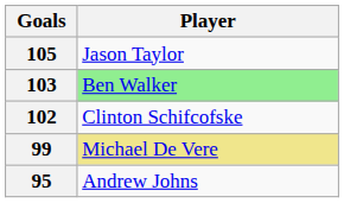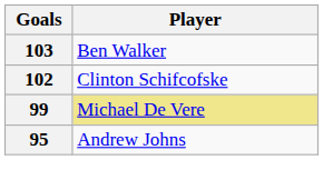 <table class="wikitable" style="text-align:left;">
 <tr>
 <th width=50>Goals</th>
 <th width=200>Player</th>
 </tr>
 <tr>
-<th>105</th>
-<td> <a href='#'>Jason Taylor</a></td>
-</tr>
-<tr>
 <th>103</th>
-<td style="background: lightgreen;"> <a href='#'>Ben Walker</a></td>
+<td> <a href='#'>Ben Walker</a></td>
 </tr>
 <tr>
 <th>102</th>
 <td> <a href='#'>Clinton Schifcofske</a></td>
 </tr>
 <tr>
 <th>99</th>
 <td style="background: khaki;"> <a href='#'>Michael De Vere</a></td>
 </tr>
 <tr>
 <th>95</th>
 <td> <a href='#'>Andrew Johns</a></td>
 </tr>
 </table>
